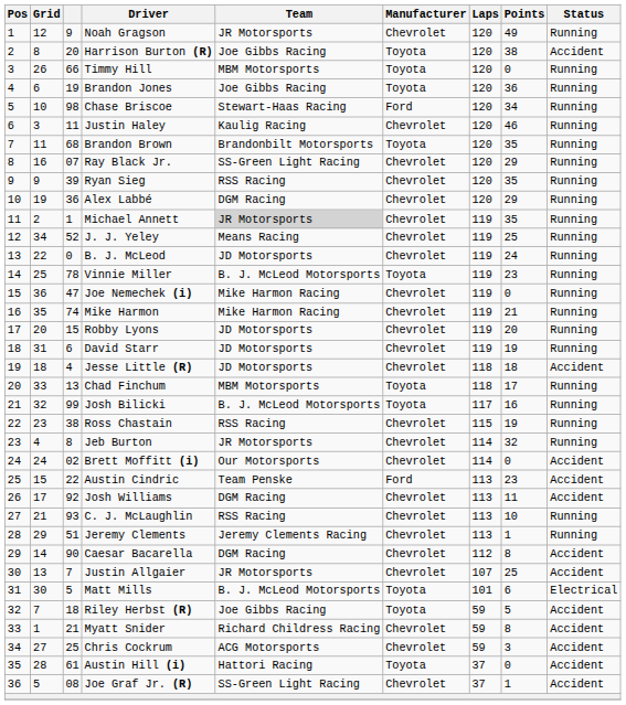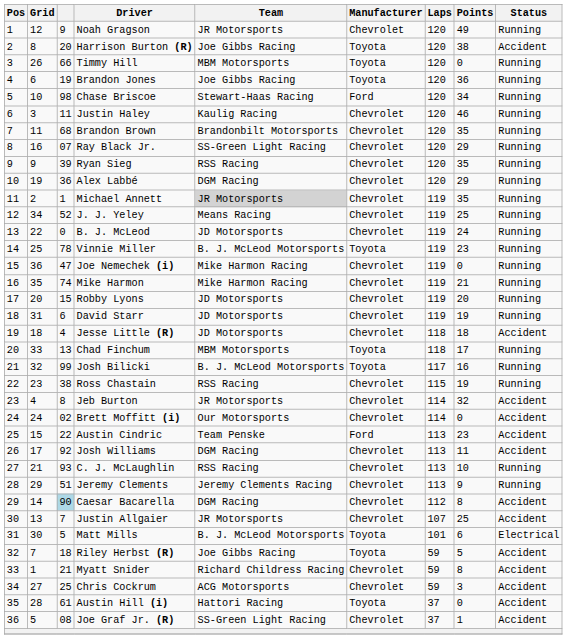 <table class="wikitable" style="font-size:98%">
 <tr>
 <th>Pos</th>
 <th>Grid</th>
 <th></th>
 <th>Driver</th>
 <th>Team</th>
 <th>Manufacturer</th>
 <th>Laps</th>
 <th>Points</th>
 <th>Status</th>
 </tr>
 <tr>
 <td>1</td>
 <td>12</td>
 <td>9</td>
 <td>Noah Gragson</td>
 <td>JR Motorsports</td>
 <td>Chevrolet</td>
 <td>120</td>
 <td>49</td>
 <td>Running</td>
 </tr>
 <tr>
 <td>2</td>
 <td>8</td>
 <td>20</td>
 <td>Harrison Burton <strong>(R)</strong></td>
 <td>Joe Gibbs Racing</td>
 <td>Toyota</td>
 <td>120</td>
 <td>38</td>
 <td>Accident</td>
 </tr>
 <tr>
 <td>3</td>
 <td>26</td>
 <td>66</td>
 <td>Timmy Hill</td>
 <td>MBM Motorsports</td>
 <td>Toyota</td>
 <td>120</td>
 <td>0</td>
 <td>Running</td>
 </tr>
 <tr>
 <td>4</td>
 <td>6</td>
 <td>19</td>
 <td>Brandon Jones</td>
 <td>Joe Gibbs Racing</td>
 <td>Toyota</td>
 <td>120</td>
 <td>36</td>
 <td>Running</td>
 </tr>
 <tr>
 <td>5</td>
 <td>10</td>
 <td>98</td>
 <td>Chase Briscoe</td>
 <td>Stewart-Haas Racing</td>
 <td>Ford</td>
 <td>120</td>
 <td>34</td>
 <td>Running</td>
 </tr>
 <tr>
 <td>6</td>
 <td>3</td>
 <td>11</td>
 <td>Justin Haley</td>
 <td>Kaulig Racing</td>
 <td>Chevrolet</td>
 <td>120</td>
 <td>46</td>
 <td>Running</td>
 </tr>
 <tr>
 <td>7</td>
 <td>11</td>
 <td>68</td>
 <td>Brandon Brown</td>
 <td>Brandonbilt Motorsports</td>
-<td>Toyota</td>
+<td>Chevrolet</td>
 <td>120</td>
 <td>35</td>
 <td>Running</td>
 </tr>
 <tr>
 <td>8</td>
 <td>16</td>
 <td>07</td>
 <td>Ray Black Jr.</td>
 <td>SS-Green Light Racing</td>
 <td>Chevrolet</td>
 <td>120</td>
 <td>29</td>
 <td>Running</td>
 </tr>
 <tr>
 <td>9</td>
 <td>9</td>
 <td>39</td>
 <td>Ryan Sieg</td>
 <td>RSS Racing</td>
 <td>Chevrolet</td>
 <td>120</td>
 <td>35</td>
 <td>Running</td>
 </tr>
 <tr>
 <td>10</td>
 <td>19</td>
 <td>36</td>
 <td>Alex Labbé</td>
 <td>DGM Racing</td>
 <td>Chevrolet</td>
 <td>120</td>
 <td>29</td>
 <td>Running</td>
 </tr>
 <tr>
 <td>11</td>
 <td>2</td>
 <td>1</td>
 <td>Michael Annett</td>
 <td style="background: lightgrey;">JR Motorsports</td>
 <td>Chevrolet</td>
 <td>119</td>
 <td>35</td>
 <td>Running</td>
 </tr>
 <tr>
 <td>12</td>
 <td>34</td>
 <td>52</td>
 <td>J. J. Yeley</td>
 <td>Means Racing</td>
 <td>Chevrolet</td>
 <td>119</td>
 <td>25</td>
 <td>Running</td>
 </tr>
 <tr>
 <td>13</td>
 <td>22</td>
 <td>0</td>
 <td>B. J. McLeod</td>
 <td>JD Motorsports</td>
 <td>Chevrolet</td>
 <td>119</td>
 <td>24</td>
 <td>Running</td>
 </tr>
 <tr>
 <td>14</td>
 <td>25</td>
 <td>78</td>
 <td>Vinnie Miller</td>
 <td>B. J. McLeod Motorsports</td>
 <td>Toyota</td>
 <td>119</td>
 <td>23</td>
 <td>Running</td>
 </tr>
 <tr>
 <td>15</td>
 <td>36</td>
 <td>47</td>
 <td>Joe Nemechek <strong>(i)</strong></td>
 <td>Mike Harmon Racing</td>
 <td>Chevrolet</td>
 <td>119</td>
 <td>0</td>
 <td>Running</td>
 </tr>
 <tr>
 <td>16</td>
 <td>35</td>
 <td>74</td>
 <td>Mike Harmon</td>
 <td>Mike Harmon Racing</td>
 <td>Chevrolet</td>
 <td>119</td>
 <td>21</td>
 <td>Running</td>
 </tr>
 <tr>
 <td>17</td>
 <td>20</td>
 <td>15</td>
 <td>Robby Lyons</td>
 <td>JD Motorsports</td>
 <td>Chevrolet</td>
 <td>119</td>
 <td>20</td>
 <td>Running</td>
 </tr>
 <tr>
 <td>18</td>
 <td>31</td>
 <td>6</td>
 <td>David Starr</td>
 <td>JD Motorsports</td>
 <td>Chevrolet</td>
 <td>119</td>
 <td>19</td>
 <td>Running</td>
 </tr>
 <tr>
 <td>19</td>
 <td>18</td>
 <td>4</td>
 <td>Jesse Little <strong>(R)</strong></td>
 <td>JD Motorsports</td>
 <td>Chevrolet</td>
 <td>118</td>
 <td>18</td>
 <td>Accident</td>
 </tr>
 <tr>
 <td>20</td>
 <td>33</td>
 <td>13</td>
 <td>Chad Finchum</td>
 <td>MBM Motorsports</td>
 <td>Toyota</td>
 <td>118</td>
 <td>17</td>
 <td>Running</td>
 </tr>
 <tr>
 <td>21</td>
 <td>32</td>
 <td>99</td>
 <td>Josh Bilicki</td>
 <td>B. J. McLeod Motorsports</td>
 <td>Toyota</td>
 <td>117</td>
 <td>16</td>
 <td>Running</td>
 </tr>
 <tr>
 <td>22</td>
 <td>23</td>
 <td>38</td>
 <td>Ross Chastain</td>
 <td>RSS Racing</td>
 <td>Chevrolet</td>
 <td>115</td>
 <td>19</td>
 <td>Running</td>
 </tr>
 <tr>
 <td>23</td>
 <td>4</td>
 <td>8</td>
 <td>Jeb Burton</td>
 <td>JR Motorsports</td>
 <td>Chevrolet</td>
 <td>114</td>
 <td>32</td>
-<td>Running</td>
+<td>Accident</td>
 </tr>
 <tr>
 <td>24</td>
 <td>24</td>
 <td>02</td>
 <td>Brett Moffitt <strong>(i)</strong></td>
 <td>Our Motorsports</td>
 <td>Chevrolet</td>
 <td>114</td>
 <td>0</td>
 <td>Accident</td>
 </tr>
 <tr>
 <td>25</td>
 <td>15</td>
 <td>22</td>
 <td>Austin Cindric</td>
 <td>Team Penske</td>
 <td>Ford</td>
 <td>113</td>
 <td>23</td>
 <td>Accident</td>
 </tr>
 <tr>
 <td>26</td>
 <td>17</td>
 <td>92</td>
 <td>Josh Williams</td>
 <td>DGM Racing</td>
 <td>Chevrolet</td>
 <td>113</td>
 <td>11</td>
 <td>Accident</td>
 </tr>
 <tr>
 <td>27</td>
 <td>21</td>
 <td>93</td>
 <td>C. J. McLaughlin</td>
 <td>RSS Racing</td>
 <td>Chevrolet</td>
 <td>113</td>
 <td>10</td>
 <td>Running</td>
 </tr>
 <tr>
 <td>28</td>
 <td>29</td>
 <td>51</td>
 <td>Jeremy Clements</td>
 <td>Jeremy Clements Racing</td>
 <td>Chevrolet</td>
 <td>113</td>
-<td>1</td>
+<td>9</td>
 <td>Running</td>
 </tr>
 <tr>
 <td>29</td>
 <td>14</td>
-<td>90</td>
+<td style="background: lightblue;">90</td>
 <td>Caesar Bacarella</td>
 <td>DGM Racing</td>
 <td>Chevrolet</td>
 <td>112</td>
 <td>8</td>
 <td>Accident</td>
 </tr>
 <tr>
 <td>30</td>
 <td>13</td>
 <td>7</td>
 <td>Justin Allgaier</td>
 <td>JR Motorsports</td>
 <td>Chevrolet</td>
 <td>107</td>
 <td>25</td>
 <td>Accident</td>
 </tr>
 <tr>
 <td>31</td>
 <td>30</td>
 <td>5</td>
 <td>Matt Mills</td>
 <td>B. J. McLeod Motorsports</td>
 <td>Toyota</td>
 <td>101</td>
 <td>6</td>
 <td>Electrical</td>
 </tr>
 <tr>
 <td>32</td>
 <td>7</td>
 <td>18</td>
 <td>Riley Herbst <strong>(R)</strong></td>
 <td>Joe Gibbs Racing</td>
 <td>Toyota</td>
 <td>59</td>
 <td>5</td>
 <td>Accident</td>
 </tr>
 <tr>
 <td>33</td>
 <td>1</td>
 <td>21</td>
 <td>Myatt Snider</td>
 <td>Richard Childress Racing</td>
 <td>Chevrolet</td>
 <td>59</td>
 <td>8</td>
 <td>Accident</td>
 </tr>
 <tr>
 <td>34</td>
 <td>27</td>
 <td>25</td>
 <td>Chris Cockrum</td>
 <td>ACG Motorsports</td>
 <td>Chevrolet</td>
 <td>59</td>
 <td>3</td>
 <td>Accident</td>
 </tr>
 <tr>
 <td>35</td>
 <td>28</td>
 <td>61</td>
 <td>Austin Hill <strong>(i)</strong></td>
 <td>Hattori Racing</td>
 <td>Toyota</td>
 <td>37</td>
 <td>0</td>
 <td>Accident</td>
 </tr>
 <tr>
 <td>36</td>
 <td>5</td>
 <td>08</td>
 <td>Joe Graf Jr. <strong>(R)</strong></td>
 <td>SS-Green Light Racing</td>
 <td>Chevrolet</td>
 <td>37</td>
 <td>1</td>
 <td>Accident</td>
 </tr>
 <tr>
 <th colspan="9"></th>
 </tr>
 <tr>
 </tr>
 </table>
